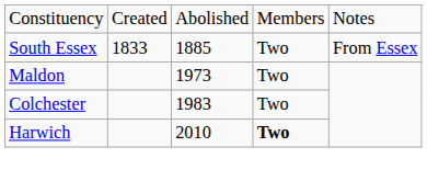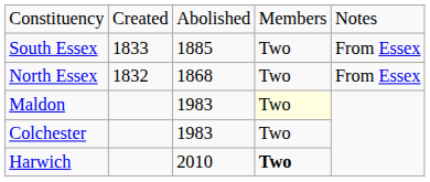 <table class="wikitable">
 <tr>
 <td>Constituency</td>
 <td>Created</td>
 <td>Abolished</td>
 <td>Members</td>
 <td>Notes</td>
 </tr>
 <tr>
 <td><a href='#'>South Essex</a></td>
 <td>1833</td>
 <td>1885</td>
 <td>Two</td>
 <td>From <a href='#'>Essex</a></td>
 </tr>
 <tr>
+<td><a href='#'>North Essex</a></td>
+<td>1832</td>
+<td>1868</td>
+<td>Two</td>
+<td>From <a href='#'>Essex</a></td>
+</tr>
+<tr>
 <td><a href='#'>Maldon</a></td>
 <td></td>
-<td>1973</td>
-<td>Two</td>
+<td>1983</td>
+<td style="background: lightyellow;">Two</td>
 </tr>
 <tr>
 <td><a href='#'>Colchester</a></td>
 <td></td>
 <td>1983</td>
 <td>Two</td>
 </tr>
 <tr>
 <td><a href='#'>Harwich</a></td>
 <td></td>
 <td>2010</td>
 <td><strong>Two</strong></td>
 </tr>
 </table>
